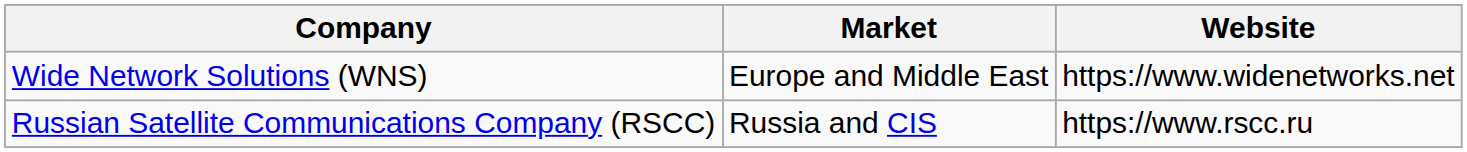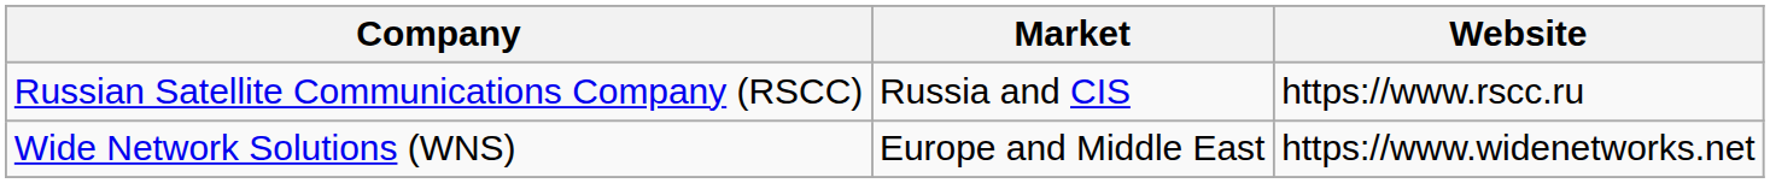 <table class="wikitable">
 <tr>
 <th>Company</th>
 <th>Market</th>
 <th>Website</th>
 </tr>
 <tr>
+<td><a href='#'>Russian Satellite Communications Company</a> (RSCC)</td>
+<td>Russia and <a href='#'>CIS</a></td>
+<td>https://www.rscc.ru</td>
+</tr>
+<tr>
 <td><a href='#'>Wide Network Solutions</a> (WNS)</td>
 <td>Europe and Middle East</td>
 <td>https://www.widenetworks.net</td>
 </tr>
-<tr>
-<td><a href='#'>Russian Satellite Communications Company</a> (RSCC)</td>
-<td>Russia and <a href='#'>CIS</a></td>
-<td>https://www.rscc.ru</td>
-</tr>
 </table>
